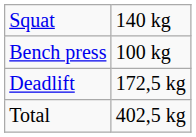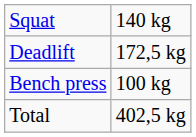 <table class="wikitable">
 <tr>
 <td><a href='#'>Squat</a></td>
 <td>140 kg</td>
 </tr>
 <tr>
+<td><a href='#'>Deadlift</a></td>
+<td>172,5 kg</td>
+</tr>
+<tr>
 <td><a href='#'>Bench press</a></td>
 <td>100 kg</td>
-</tr>
-<tr>
-<td><a href='#'>Deadlift</a></td>
-<td>172,5 kg</td>
 </tr>
 <tr>
 <td>Total</td>
 <td>402,5 kg</td>
 </tr>
 </table>
